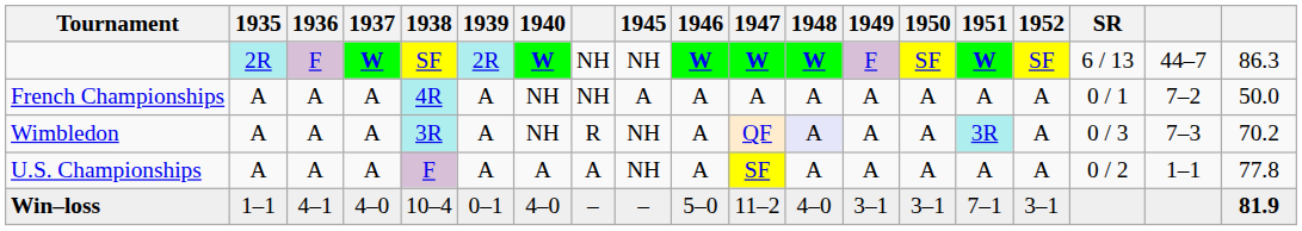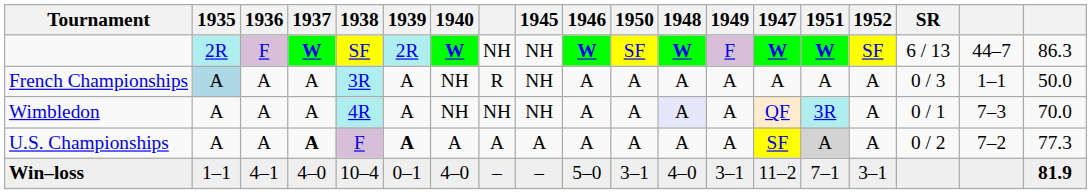 <table class="wikitable">
 <tr>
 <th>Tournament</th>
 <th>1935</th>
 <th>1936</th>
 <th>1937</th>
 <th>1938</th>
 <th>1939</th>
 <th>1940</th>
 <th></th>
 <th>1945</th>
 <th>1946</th>
-<th>1947</th>
+<th>1950</th>
 <th>1948</th>
 <th>1949</th>
-<th>1950</th>
+<th>1947</th>
 <th>1951</th>
 <th>1952</th>
 <th style="width:45px;">SR</th>
 <th style="width:45px;"></th>
 <th style="width:45px;"></th>
 </tr>
 <tr>
 <td></td>
 <td align="center" style="background:#afeeee;"><a href='#'>2R</a></td>
 <td align="center" style="background:#D8BFD8;"><a href='#'>F</a></td>
 <td align="center" style="background:#00ff00;"><strong><a href='#'>W</a></strong></td>
 <td align="center" style="background:yellow;"><a href='#'>SF</a></td>
 <td align="center" style="background:#afeeee;"><a href='#'>2R</a></td>
 <td align="center" style="background:#00ff00;"><strong><a href='#'>W</a></strong></td>
 <td align="center">NH</td>
 <td align="center">NH</td>
 <td align="center" style="background:#00ff00;"><strong><a href='#'>W</a></strong></td>
-<td align="center" style="background:#00ff00;"><strong><a href='#'>W</a></strong></td>
+<td align="center" style="background:yellow;"><a href='#'>SF</a></td>
 <td align="center" style="background:#00ff00;"><strong><a href='#'>W</a></strong></td>
 <td align="center" style="background:#D8BFD8;"><a href='#'>F</a></td>
-<td align="center" style="background:yellow;"><a href='#'>SF</a></td>
+<td align="center" style="background:#00ff00;"><strong><a href='#'>W</a></strong></td>
 <td align="center" style="background:#00ff00;"><strong><a href='#'>W</a></strong></td>
 <td align="center" style="background:yellow;"><a href='#'>SF</a></td>
 <td align="center">6 / 13</td>
 <td align="center">44–7</td>
 <td align="center">86.3</td>
 </tr>
 <tr>
 <td><a href='#'>French Championships</a></td>
+<td align="center" style="background: lightblue;">A</td>
 <td align="center">A</td>
 <td align="center">A</td>
-<td align="center">A</td>
-<td align="center" style="background:#afeeee;"><a href='#'>4R</a></td>
+<td align="center" style="background:#afeeee;"><a href='#'>3R</a></td>
 <td align="center">A</td>
 <td align="center">NH</td>
+<td align="center">R</td>
 <td align="center">NH</td>
 <td align="center">A</td>
 <td align="center">A</td>
 <td align="center">A</td>
 <td align="center">A</td>
 <td align="center">A</td>
 <td align="center">A</td>
 <td align="center">A</td>
-<td align="center">A</td>
-<td align="center">0 / 1</td>
-<td align="center">7–2</td>
+<td align="center">0 / 3</td>
+<td align="center">1–1</td>
 <td align="center">50.0</td>
 </tr>
 <tr>
 <td><a href='#'>Wimbledon</a></td>
 <td align="center">A</td>
 <td align="center">A</td>
 <td align="center">A</td>
+<td align="center" style="background:#afeeee;"><a href='#'>4R</a></td>
+<td align="center">A</td>
+<td align="center">NH</td>
+<td align="center">NH</td>
+<td align="center">NH</td>
+<td align="center">A</td>
+<td align="center">A</td>
+<td align="center" style="background: lavender;">A</td>
+<td align="center">A</td>
+<td align="center"  style="background:#ffebcd;"><a href='#'>QF</a></td>
 <td align="center" style="background:#afeeee;"><a href='#'>3R</a></td>
 <td align="center">A</td>
-<td align="center">NH</td>
-<td align="center">R</td>
-<td align="center">NH</td>
-<td align="center">A</td>
-<td align="center"  style="background:#ffebcd;"><a href='#'>QF</a></td>
-<td align="center" style="background: lavender;">A</td>
-<td align="center">A</td>
-<td align="center">A</td>
-<td align="center" style="background:#afeeee;"><a href='#'>3R</a></td>
-<td align="center">A</td>
-<td align="center">0 / 3</td>
+<td align="center">0 / 1</td>
 <td align="center">7–3</td>
-<td align="center">70.2</td>
+<td align="center">70.0</td>
 </tr>
 <tr>
 <td><a href='#'>U.S. Championships</a></td>
 <td align="center">A</td>
 <td align="center">A</td>
-<td align="center">A</td>
+<td align="center"><strong>A</strong></td>
 <td align="center" style="background:#D8BFD8;"><a href='#'>F</a></td>
-<td align="center">A</td>
-<td align="center">A</td>
-<td align="center">A</td>
-<td align="center">NH</td>
-<td align="center">A</td>
-<td align="center" style="background:yellow;"><a href='#'>SF</a></td>
+<td align="center"><strong>A</strong></td>
 <td align="center">A</td>
 <td align="center">A</td>
 <td align="center">A</td>
 <td align="center">A</td>
 <td align="center">A</td>
+<td align="center">A</td>
+<td align="center">A</td>
+<td align="center" style="background:yellow;"><a href='#'>SF</a></td>
+<td align="center" style="background: lightgrey;">A</td>
+<td align="center">A</td>
 <td align="center">0 / 2</td>
-<td align="center">1–1</td>
-<td align="center">77.8</td>
+<td align="center">7–2</td>
+<td align="center">77.3</td>
 </tr>
 <tr>
 <td style="background:#EFEFEF;"><strong>Win–loss</strong></td>
 <td align="center" style="background:#EFEFEF;">1–1</td>
 <td align="center" style="background:#EFEFEF;">4–1</td>
 <td align="center" style="background:#EFEFEF;">4–0</td>
 <td align="center" style="background:#EFEFEF;">10–4</td>
 <td align="center" style="background:#EFEFEF;">0–1</td>
 <td align="center" style="background:#EFEFEF;">4–0</td>
 <td align="center" style="background:#EFEFEF;">–</td>
 <td align="center" style="background:#EFEFEF;">–</td>
 <td align="center" style="background:#EFEFEF;">5–0</td>
-<td align="center" style="background:#EFEFEF;">11–2</td>
+<td align="center" style="background:#EFEFEF;">3–1</td>
 <td align="center" style="background:#EFEFEF;">4–0</td>
 <td align="center" style="background:#EFEFEF;">3–1</td>
-<td align="center" style="background:#EFEFEF;">3–1</td>
+<td align="center" style="background:#EFEFEF;">11–2</td>
 <td align="center" style="background:#EFEFEF;">7–1</td>
 <td align="center" style="background:#EFEFEF;">3–1</td>
 <td align="center" style="background:#EFEFEF;"></td>
 <td align="center" style="background:#EFEFEF;"></td>
 <td align="center" style="background:#EFEFEF;"><strong>81.9</strong></td>
 </tr>
 </table>
